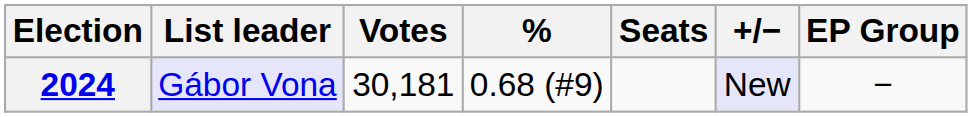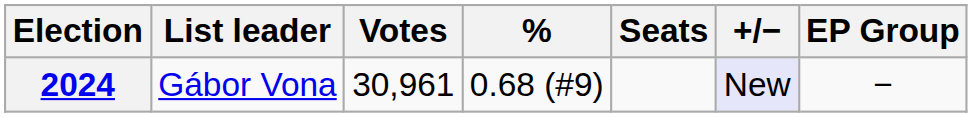 <table class=wikitable style="text-align:center;">
 <tr>
 <th>Election</th>
 <th>List leader</th>
 <th>Votes</th>
 <th>%</th>
 <th>Seats</th>
 <th>+/−</th>
 <th>EP Group</th>
 </tr>
 <tr>
 <th><a href='#'>2024</a></th>
-<td style="background: lavender;"><a href='#'>Gábor Vona</a></td>
-<td>30,181</td>
+<td><a href='#'>Gábor Vona</a></td>
+<td>30,961</td>
 <td>0.68 (#9)</td>
 <td></td>
 <td style="background: lavender;">New</td>
 <td>−</td>
 </tr>
 </table>
